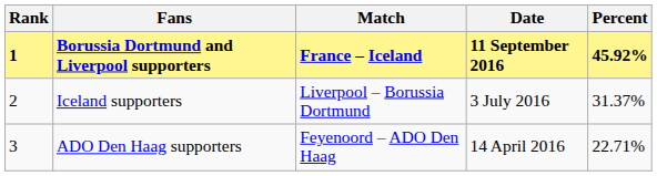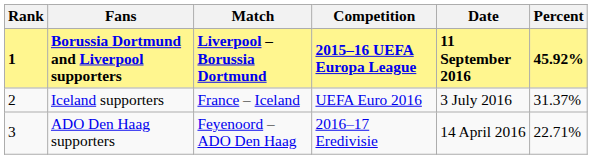 <table class="wikitable">
 <tr>
 <th>Rank</th>
 <th>Fans</th>
 <th>Match</th>
+<th>Competition</th>
 <th>Date</th>
 <th>Percent</th>
 </tr>
 <tr style="background-color: #FFF68F; font-weight: bold;">
 <td>1</td>
 <td><a href='#'>Borussia Dortmund</a> and <a href='#'>Liverpool</a> supporters</td>
-<td><a href='#'>France</a> – <a href='#'>Iceland</a></td>
+<td><a href='#'>Liverpool</a> – <a href='#'>Borussia Dortmund</a></td>
+<td><a href='#'>2015–16 UEFA Europa League</a></td>
 <td>11 September 2016</td>
 <td>45.92%</td>
 </tr>
 <tr>
 <td>2</td>
 <td><a href='#'>Iceland</a> supporters</td>
-<td><a href='#'>Liverpool</a> – <a href='#'>Borussia Dortmund</a></td>
+<td><a href='#'>France</a> – <a href='#'>Iceland</a></td>
+<td><a href='#'>UEFA Euro 2016</a></td>
 <td>3 July 2016</td>
 <td>31.37%</td>
 </tr>
 <tr>
 <td>3</td>
 <td><a href='#'>ADO Den Haag</a> supporters</td>
 <td><a href='#'>Feyenoord</a> – <a href='#'>ADO Den Haag</a></td>
+<td><a href='#'>2016–17 Eredivisie</a></td>
 <td>14 April 2016</td>
 <td>22.71%</td>
 </tr>
 </table>
